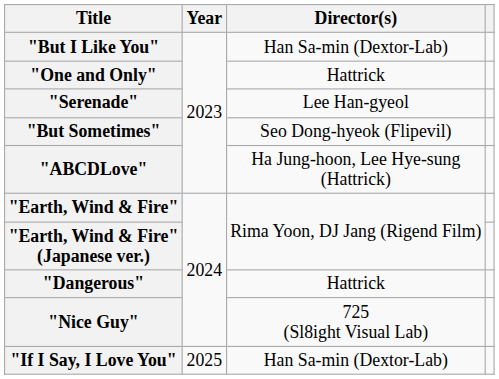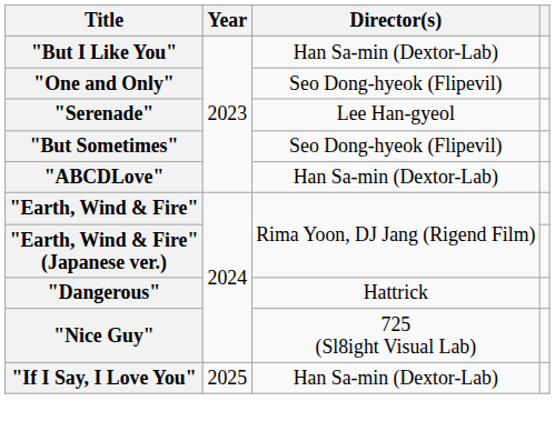 <table class="wikitable plainrowheaders" style="text-align:center">
 <tr>
 <th scope="col">Title</th>
 <th scope="col">Year</th>
 <th scope="col">Director(s)</th>
 <th scope="col"></th>
 </tr>
 <tr>
 <th scope="row">"But I Like You"</th>
 <td rowspan="5">2023</td>
 <td>Han Sa-min (Dextor-Lab)</td>
 <td></td>
 </tr>
 <tr>
 <th scope="row">"One and Only"</th>
-<td>Hattrick</td>
+<td>Seo Dong-hyeok (Flipevil)</td>
 <td></td>
 </tr>
 <tr>
 <th scope="row">"Serenade"</th>
 <td>Lee Han-gyeol</td>
 <td></td>
 </tr>
 <tr>
 <th scope="row">"But Sometimes"</th>
 <td>Seo Dong-hyeok (Flipevil)</td>
 <td></td>
 </tr>
 <tr>
 <th scope="row">"ABCDLove"</th>
-<td>Ha Jung-hoon, Lee Hye-sung<br>(Hattrick)</td>
+<td>Han Sa-min (Dextor-Lab)</td>
 <td></td>
 </tr>
 <tr>
 <th scope="row">"Earth, Wind & Fire"</th>
 <td rowspan="4">2024</td>
 <td rowspan="2">Rima Yoon, DJ Jang (Rigend Film)</td>
 <td></td>
 </tr>
 <tr>
 <th scope="row">"Earth, Wind & Fire"<br>(Japanese ver.)</th>
 <td></td>
 </tr>
 <tr>
 <th scope="row">"Dangerous"</th>
 <td>Hattrick</td>
 <td></td>
 </tr>
 <tr>
 <th scope="row">"Nice Guy"</th>
 <td>725<br>(Sl8ight Visual Lab)</td>
 <td></td>
 </tr>
 <tr>
 <th scope="row">"If I Say, I Love You"</th>
 <td>2025</td>
 <td>Han Sa-min (Dextor-Lab)</td>
 <td></td>
 </tr>
 </table>
